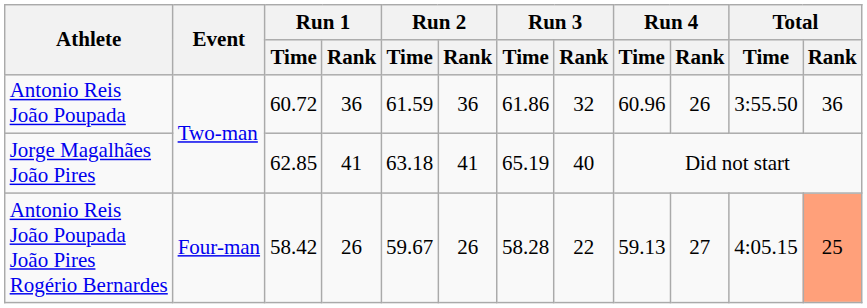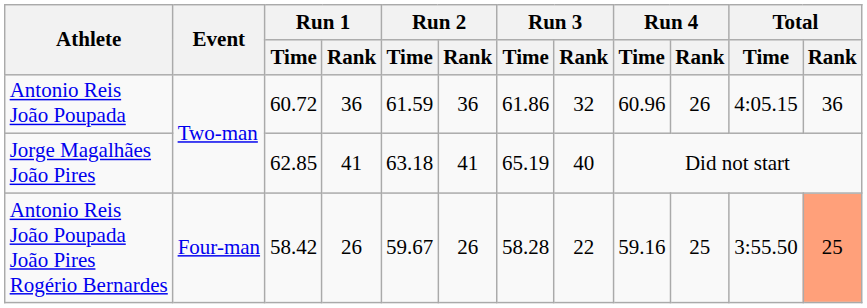 <table class="wikitable" style="font-size:90%">
 <tr>
 <th rowspan="2">Athlete</th>
 <th rowspan="2">Event</th>
 <th colspan="2">Run 1</th>
 <th colspan="2">Run 2</th>
 <th colspan="2">Run 3</th>
 <th colspan="2">Run 4</th>
 <th colspan="2">Total</th>
 </tr>
 <tr>
 <th>Time</th>
 <th>Rank</th>
 <th>Time</th>
 <th>Rank</th>
 <th>Time</th>
 <th>Rank</th>
 <th>Time</th>
 <th>Rank</th>
 <th>Time</th>
 <th>Rank</th>
 </tr>
 <tr align="center">
 <td align="left"><a href='#'>Antonio Reis</a><br><a href='#'>João Poupada</a></td>
 <td align="left" rowspan=2><a href='#'>Two-man</a></td>
 <td>60.72</td>
 <td>36</td>
 <td>61.59</td>
 <td>36</td>
 <td>61.86</td>
 <td>32</td>
 <td>60.96</td>
 <td>26</td>
-<td>3:55.50</td>
+<td>4:05.15</td>
 <td>36</td>
 </tr>
 <tr align="center">
 <td align="left"><a href='#'>Jorge Magalhães</a><br><a href='#'>João Pires</a></td>
 <td>62.85</td>
 <td>41</td>
 <td>63.18</td>
 <td>41</td>
 <td>65.19</td>
 <td>40</td>
 <td colspan=4>Did not start</td>
 </tr>
 <tr align="center">
 <td align="left"><a href='#'>Antonio Reis</a><br><a href='#'>João Poupada</a> <br> <a href='#'>João Pires</a> <br> <a href='#'>Rogério Bernardes</a></td>
 <td align="left"><a href='#'>Four-man</a></td>
 <td>58.42</td>
 <td>26</td>
 <td>59.67</td>
 <td>26</td>
 <td>58.28</td>
 <td>22</td>
-<td>59.13</td>
-<td>27</td>
-<td>4:05.15</td>
+<td>59.16</td>
+<td>25</td>
+<td>3:55.50</td>
 <td style="background: lightsalmon;">25</td>
 </tr>
 </table>
